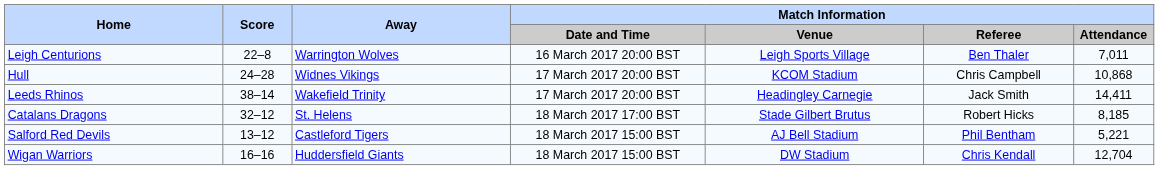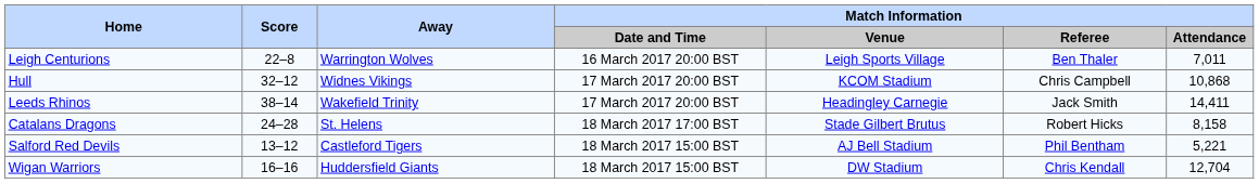 <table border=1 style="border-collapse:collapse; font-size:85%; text-align:center;" cellpadding=3 cellspacing=0 width=100%>
 <tr bgcolor=#C1D8FF>
 <th rowspan=2 width=19%>Home</th>
 <th rowspan=2 width=6%>Score</th>
 <th rowspan=2 width=19%>Away</th>
 <th colspan=6>Match Information</th>
 </tr>
 <tr bgcolor=#CCCCCC>
 <th width=17%>Date and Time</th>
 <th width=19%>Venue</th>
 <th width=13%>Referee</th>
 <th width=7%>Attendance</th>
 </tr>
 <tr bgcolor=#F5FAFF>
 <td align=left> <a href='#'>Leigh Centurions</a></td>
 <td>22–8</td>
 <td align=left> <a href='#'>Warrington Wolves</a></td>
 <td>16 March 2017 20:00 BST</td>
 <td><a href='#'>Leigh Sports Village</a></td>
 <td><a href='#'>Ben Thaler</a></td>
 <td>7,011</td>
 </tr>
 <tr bgcolor=#F5FAFF>
 <td align=left> <a href='#'>Hull</a></td>
-<td>24–28</td>
+<td>32–12</td>
 <td align=left> <a href='#'>Widnes Vikings</a></td>
 <td>17 March 2017 20:00 BST</td>
 <td><a href='#'>KCOM Stadium</a></td>
 <td>Chris Campbell</td>
 <td>10,868</td>
 </tr>
 <tr bgcolor=#F5FAFF>
 <td align=left> <a href='#'>Leeds Rhinos</a></td>
 <td>38–14</td>
 <td align=left> <a href='#'>Wakefield Trinity</a></td>
 <td>17 March 2017 20:00 BST</td>
 <td><a href='#'>Headingley Carnegie</a></td>
 <td>Jack Smith</td>
 <td>14,411</td>
 </tr>
 <tr bgcolor=#F5FAFF>
 <td align=left> <a href='#'>Catalans Dragons</a></td>
-<td>32–12</td>
+<td>24–28</td>
 <td align=left> <a href='#'>St. Helens</a></td>
 <td>18 March 2017 17:00 BST</td>
 <td><a href='#'>Stade Gilbert Brutus</a></td>
 <td>Robert Hicks</td>
-<td>8,185</td>
+<td>8,158</td>
 </tr>
 <tr bgcolor=#F5FAFF>
 <td align=left> <a href='#'>Salford Red Devils</a></td>
 <td>13–12</td>
 <td align=left> <a href='#'>Castleford Tigers</a></td>
 <td>18 March 2017 15:00 BST</td>
 <td><a href='#'>AJ Bell Stadium</a></td>
 <td><a href='#'>Phil Bentham</a></td>
 <td>5,221</td>
 </tr>
 <tr bgcolor=#F5FAFF>
 <td align=left> <a href='#'>Wigan Warriors</a></td>
 <td>16–16</td>
 <td align=left> <a href='#'>Huddersfield Giants</a></td>
 <td>18 March 2017 15:00 BST</td>
 <td><a href='#'>DW Stadium</a></td>
 <td><a href='#'>Chris Kendall</a></td>
 <td>12,704</td>
 </tr>
 </table>
